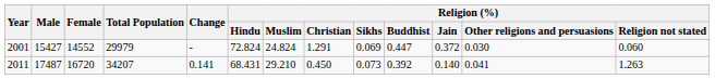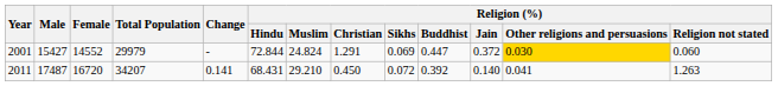 <table class="wikitable">
 <tr>
 <th rowspan="2">Year</th>
 <th rowspan="2">Male</th>
 <th rowspan="2">Female</th>
 <th rowspan="2">Total Population</th>
 <th rowspan="2">Change</th>
 <th colspan="8">Religion (%)</th>
 </tr>
 <tr>
 <th>Hindu</th>
 <th>Muslim</th>
 <th>Christian</th>
 <th>Sikhs</th>
 <th>Buddhist</th>
 <th>Jain</th>
 <th>Other religions and persuasions</th>
 <th>Religion not stated</th>
 </tr>
 <tr>
 <td>2001</td>
 <td>15427</td>
 <td>14552</td>
 <td>29979</td>
 <td>-</td>
-<td>72.824</td>
+<td>72.844</td>
 <td>24.824</td>
 <td>1.291</td>
 <td>0.069</td>
 <td>0.447</td>
 <td>0.372</td>
-<td>0.030</td>
+<td style="background: gold;">0.030</td>
 <td>0.060</td>
 </tr>
 <tr>
 <td>2011</td>
 <td>17487</td>
 <td>16720</td>
 <td>34207</td>
 <td>0.141</td>
 <td>68.431</td>
 <td>29.210</td>
 <td>0.450</td>
-<td>0.073</td>
+<td>0.072</td>
 <td>0.392</td>
 <td>0.140</td>
 <td>0.041</td>
 <td>1.263</td>
 </tr>
 </table>
